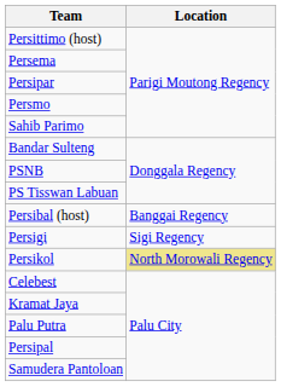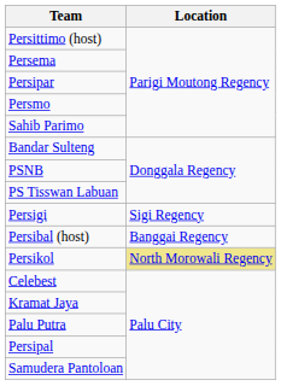 <table class="wikitable sortable">
 <tr>
 <th>Team</th>
 <th>Location</th>
 </tr>
 <tr>
 <td><a href='#'>Persittimo</a> (host)</td>
 <td rowspan="5"><a href='#'>Parigi Moutong Regency</a></td>
 </tr>
 <tr>
 <td><a href='#'>Persema</a></td>
 </tr>
 <tr>
 <td><a href='#'>Persipar</a></td>
 </tr>
 <tr>
 <td><a href='#'>Persmo</a></td>
 </tr>
 <tr>
 <td><a href='#'>Sahib Parimo</a></td>
 </tr>
 <tr>
 <td><a href='#'>Bandar Sulteng</a></td>
 <td rowspan="3"><a href='#'>Donggala Regency</a></td>
 </tr>
 <tr>
 <td><a href='#'>PSNB</a></td>
 </tr>
 <tr>
 <td><a href='#'>PS Tisswan Labuan</a></td>
 </tr>
 <tr>
+<td><a href='#'>Persigi</a></td>
+<td><a href='#'>Sigi Regency</a></td>
+</tr>
+<tr>
 <td><a href='#'>Persibal</a> (host)</td>
 <td><a href='#'>Banggai Regency</a></td>
-</tr>
-<tr>
-<td><a href='#'>Persigi</a></td>
-<td><a href='#'>Sigi Regency</a></td>
 </tr>
 <tr>
 <td><a href='#'>Persikol</a></td>
 <td style="background: khaki;"><a href='#'>North Morowali Regency</a></td>
 </tr>
 <tr>
 <td><a href='#'>Celebest</a></td>
 <td rowspan="5"><a href='#'>Palu City</a></td>
 </tr>
 <tr>
 <td><a href='#'>Kramat Jaya</a></td>
 </tr>
 <tr>
 <td><a href='#'>Palu Putra</a></td>
 </tr>
 <tr>
 <td><a href='#'>Persipal</a></td>
 </tr>
 <tr>
 <td><a href='#'>Samudera Pantoloan</a></td>
 </tr>
 </table>
